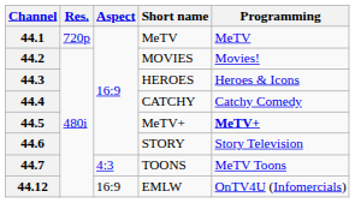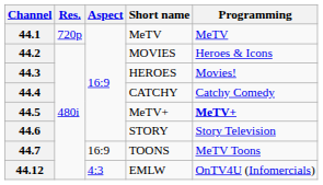 <table class="wikitable">
 <tr>
 <th scope = "col"><a href='#'>Channel</a></th>
 <th scope = "col"><a href='#'>Res.</a></th>
 <th scope = "col"><a href='#'>Aspect</a></th>
 <th scope = "col">Short name</th>
 <th scope = "col">Programming</th>
 </tr>
 <tr>
 <th scope = "row">44.1</th>
 <td><a href='#'>720p</a></td>
 <td rowspan="6"><a href='#'>16:9</a></td>
 <td>MeTV</td>
 <td><a href='#'>MeTV</a></td>
 </tr>
 <tr>
 <th scope = "row">44.2</th>
 <td rowspan="7"><a href='#'>480i</a></td>
 <td>MOVIES</td>
-<td><a href='#'>Movies!</a></td>
+<td><a href='#'>Heroes & Icons</a></td>
 </tr>
 <tr>
 <th scope = "row">44.3</th>
 <td>HEROES</td>
-<td><a href='#'>Heroes & Icons</a></td>
+<td><a href='#'>Movies!</a></td>
 </tr>
 <tr>
 <th scope = "row">44.4</th>
 <td>CATCHY</td>
 <td><a href='#'>Catchy Comedy</a></td>
 </tr>
 <tr>
 <th scope = "row">44.5</th>
 <td>MeTV+</td>
 <td><strong><a href='#'>MeTV+</a></strong></td>
 </tr>
 <tr>
 <th scope = "row">44.6</th>
 <td>STORY</td>
 <td><a href='#'>Story Television</a></td>
 </tr>
 <tr>
 <th scope = "row">44.7</th>
-<td><a href='#'>4:3</a></td>
+<td>16:9</td>
 <td>TOONS</td>
 <td><a href='#'>MeTV Toons</a></td>
 </tr>
 <tr>
 <th scope = "row">44.12</th>
-<td>16:9</td>
+<td><a href='#'>4:3</a></td>
 <td>EMLW</td>
 <td><a href='#'>OnTV4U</a> (<a href='#'>Infomercials</a>)</td>
 </tr>
 </table>
